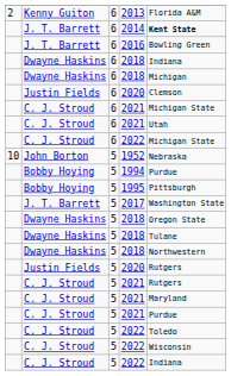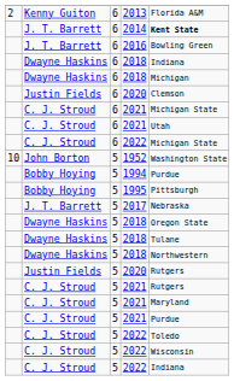 <table class="wikitable">
 <tr>
 </tr>
 <tr>
 <td>2</td>
 <td><a href='#'>Kenny Guiton</a></td>
 <td>6</td>
 <td><a href='#'>2013</a></td>
 <td style="font-size:80%;">Florida A&M</td>
 </tr>
 <tr>
 <td></td>
 <td><a href='#'>J. T. Barrett</a></td>
 <td>6</td>
 <td><a href='#'>2014</a></td>
 <td style="font-size:80%;"><strong>Kent State</strong></td>
 </tr>
 <tr>
 <td></td>
 <td><a href='#'>J. T. Barrett</a></td>
 <td>6</td>
 <td><a href='#'>2016</a></td>
 <td style="font-size:80%;">Bowling Green</td>
 </tr>
 <tr>
 <td></td>
 <td><a href='#'>Dwayne Haskins</a></td>
 <td>6</td>
 <td><a href='#'>2018</a></td>
 <td style="font-size:80%;">Indiana</td>
 </tr>
 <tr>
 <td></td>
 <td><a href='#'>Dwayne Haskins</a></td>
 <td>6</td>
 <td><a href='#'>2018</a></td>
 <td style="font-size:80%;">Michigan</td>
 </tr>
 <tr>
 <td></td>
 <td><a href='#'>Justin Fields</a></td>
 <td>6</td>
 <td><a href='#'>2020</a></td>
 <td style="font-size:80%;">Clemson</td>
 </tr>
 <tr>
 <td></td>
 <td><a href='#'>C. J. Stroud</a></td>
 <td>6</td>
 <td><a href='#'>2021</a></td>
 <td style="font-size:80%;">Michigan State</td>
 </tr>
 <tr>
 <td></td>
 <td><a href='#'>C. J. Stroud</a></td>
 <td>6</td>
 <td><a href='#'>2021</a></td>
 <td style="font-size:80%;">Utah</td>
 </tr>
 <tr>
 <td></td>
 <td><a href='#'>C. J. Stroud</a></td>
 <td>6</td>
 <td><a href='#'>2022</a></td>
 <td style="font-size:80%;">Michigan State</td>
 </tr>
 <tr>
 <td>10</td>
 <td><a href='#'>John Borton</a></td>
 <td>5</td>
 <td><a href='#'>1952</a></td>
-<td style="font-size:80%;">Nebraska</td>
+<td style="font-size:80%;">Washington State</td>
 </tr>
 <tr>
 <td></td>
 <td><a href='#'>Bobby Hoying</a></td>
 <td>5</td>
 <td><a href='#'>1994</a></td>
 <td style="font-size:80%;">Purdue</td>
 </tr>
 <tr>
 <td></td>
 <td><a href='#'>Bobby Hoying</a></td>
 <td>5</td>
 <td><a href='#'>1995</a></td>
 <td style="font-size:80%;">Pittsburgh</td>
 </tr>
 <tr>
 <td></td>
 <td><a href='#'>J. T. Barrett</a></td>
 <td>5</td>
 <td><a href='#'>2017</a></td>
-<td style="font-size:80%;">Washington State</td>
+<td style="font-size:80%;">Nebraska</td>
 </tr>
 <tr>
 <td></td>
 <td><a href='#'>Dwayne Haskins</a></td>
 <td>5</td>
 <td><a href='#'>2018</a></td>
 <td style="font-size:80%;">Oregon State</td>
 </tr>
 <tr>
 <td></td>
 <td><a href='#'>Dwayne Haskins</a></td>
 <td>5</td>
 <td><a href='#'>2018</a></td>
 <td style="font-size:80%;">Tulane</td>
 </tr>
 <tr>
 <td></td>
 <td><a href='#'>Dwayne Haskins</a></td>
 <td>5</td>
 <td><a href='#'>2018</a></td>
 <td style="font-size:80%;">Northwestern</td>
 </tr>
 <tr>
 <td></td>
 <td><a href='#'>Justin Fields</a></td>
 <td>5</td>
 <td><a href='#'>2020</a></td>
 <td style="font-size:80%;">Rutgers</td>
 </tr>
 <tr>
 <td></td>
 <td><a href='#'>C. J. Stroud</a></td>
 <td>5</td>
 <td><a href='#'>2021</a></td>
 <td style="font-size:80%;">Rutgers</td>
 </tr>
 <tr>
 <td></td>
 <td><a href='#'>C. J. Stroud</a></td>
 <td>5</td>
 <td><a href='#'>2021</a></td>
 <td style="font-size:80%;">Maryland</td>
 </tr>
 <tr>
 <td></td>
 <td><a href='#'>C. J. Stroud</a></td>
 <td>5</td>
 <td><a href='#'>2021</a></td>
 <td style="font-size:80%;">Purdue</td>
 </tr>
 <tr>
 <td></td>
 <td><a href='#'>C. J. Stroud</a></td>
 <td>5</td>
 <td><a href='#'>2022</a></td>
 <td style="font-size:80%;">Toledo</td>
 </tr>
 <tr>
 <td></td>
 <td><a href='#'>C. J. Stroud</a></td>
 <td>5</td>
 <td><a href='#'>2022</a></td>
 <td style="font-size:80%;">Wisconsin</td>
 </tr>
 <tr>
 <td></td>
 <td><a href='#'>C. J. Stroud</a></td>
 <td>5</td>
 <td><a href='#'>2022</a></td>
 <td style="font-size:80%;">Indiana</td>
 </tr>
 </table>
